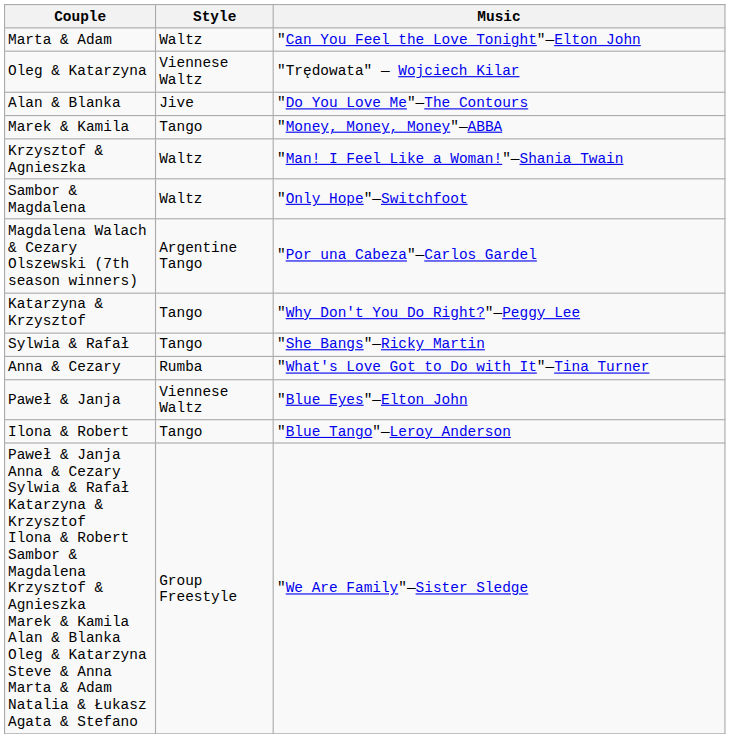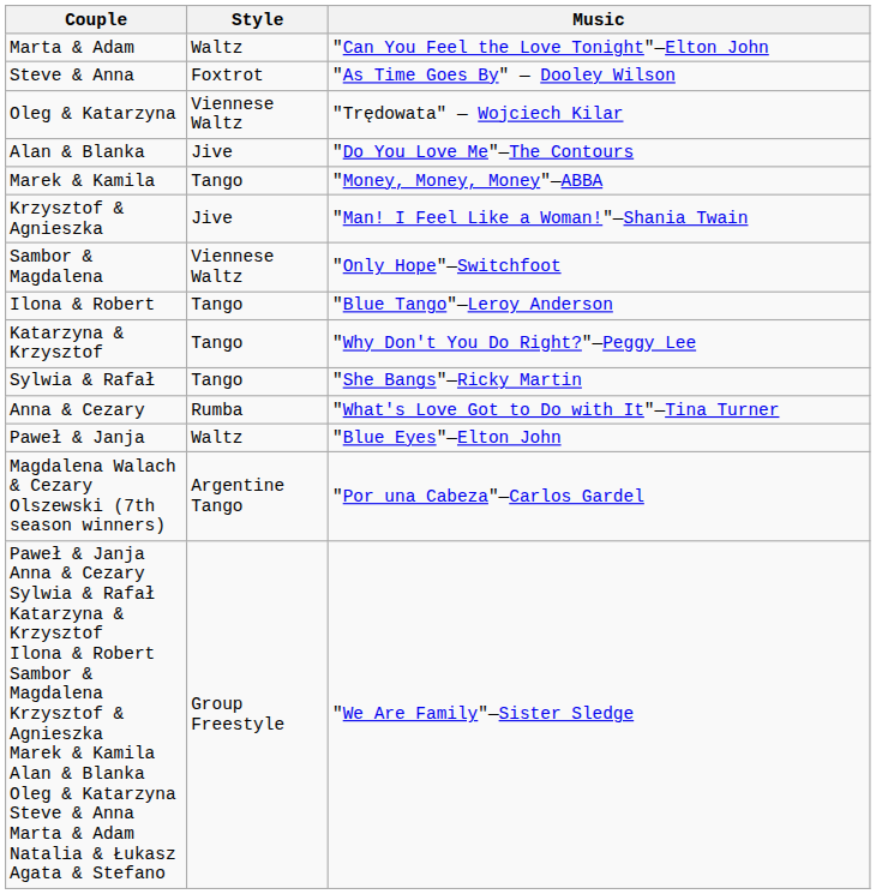 <table class="wikitable">
 <tr>
 <th width="130">Couple</th>
 <th width="100">Style</th>
 <th width="400">Music</th>
 </tr>
 <tr>
 <td>Marta & Adam</td>
 <td>Waltz</td>
 <td>"<a href='#'>Can You Feel the Love Tonight</a>"—<a href='#'>Elton John</a></td>
+</tr>
+<tr>
+<td>Steve & Anna</td>
+<td>Foxtrot</td>
+<td>"<a href='#'>As Time Goes By</a>" — <a href='#'>Dooley Wilson</a></td>
 </tr>
 <tr>
 <td>Oleg & Katarzyna</td>
 <td>Viennese Waltz</td>
 <td>"Trędowata" — <a href='#'>Wojciech Kilar</a></td>
 </tr>
 <tr>
 <td>Alan & Blanka</td>
 <td>Jive</td>
 <td>"<a href='#'>Do You Love Me</a>"—<a href='#'>The Contours</a></td>
 </tr>
 <tr>
 <td>Marek & Kamila</td>
 <td>Tango</td>
 <td>"<a href='#'>Money, Money, Money</a>"—<a href='#'>ABBA</a></td>
 </tr>
 <tr>
 <td>Krzysztof & Agnieszka</td>
-<td>Waltz</td>
+<td>Jive</td>
 <td>"<a href='#'>Man! I Feel Like a Woman!</a>"—<a href='#'>Shania Twain</a></td>
 </tr>
 <tr>
 <td>Sambor & Magdalena</td>
-<td>Waltz</td>
+<td>Viennese Waltz</td>
 <td>"<a href='#'>Only Hope</a>"—<a href='#'>Switchfoot</a></td>
 </tr>
 <tr>
-<td>Magdalena Walach & Cezary Olszewski (7th season winners)</td>
-<td>Argentine Tango</td>
-<td>"<a href='#'>Por una Cabeza</a>"—<a href='#'>Carlos Gardel</a></td>
+<td>Ilona & Robert</td>
+<td>Tango</td>
+<td>"<a href='#'>Blue Tango</a>"—<a href='#'>Leroy Anderson</a></td>
 </tr>
 <tr>
 <td>Katarzyna & Krzysztof</td>
 <td>Tango</td>
 <td>"<a href='#'>Why Don't You Do Right?</a>"—<a href='#'>Peggy Lee</a></td>
 </tr>
 <tr>
 <td>Sylwia & Rafał</td>
 <td>Tango</td>
 <td>"<a href='#'>She Bangs</a>"—<a href='#'>Ricky Martin</a></td>
 </tr>
 <tr>
 <td>Anna & Cezary</td>
 <td>Rumba</td>
 <td>"<a href='#'>What's Love Got to Do with It</a>"—<a href='#'>Tina Turner</a></td>
 </tr>
 <tr>
 <td>Paweł & Janja</td>
-<td>Viennese Waltz</td>
+<td>Waltz</td>
 <td>"<a href='#'>Blue Eyes</a>"—<a href='#'>Elton John</a></td>
 </tr>
 <tr>
-<td>Ilona & Robert</td>
-<td>Tango</td>
-<td>"<a href='#'>Blue Tango</a>"—<a href='#'>Leroy Anderson</a></td>
+<td>Magdalena Walach & Cezary Olszewski (7th season winners)</td>
+<td>Argentine Tango</td>
+<td>"<a href='#'>Por una Cabeza</a>"—<a href='#'>Carlos Gardel</a></td>
 </tr>
 <tr>
 <td>Paweł & Janja <br> Anna & Cezary <br> Sylwia & Rafał <br> Katarzyna & Krzysztof <br> Ilona & Robert <br> Sambor & Magdalena <br> Krzysztof & Agnieszka <br> Marek & Kamila <br> Alan & Blanka <br> Oleg & Katarzyna <br> Steve & Anna <br> Marta & Adam <br> Natalia & Łukasz <br> Agata & Stefano</td>
 <td>Group Freestyle</td>
 <td>"<a href='#'>We Are Family</a>"—<a href='#'>Sister Sledge</a></td>
 </tr>
 </table>
